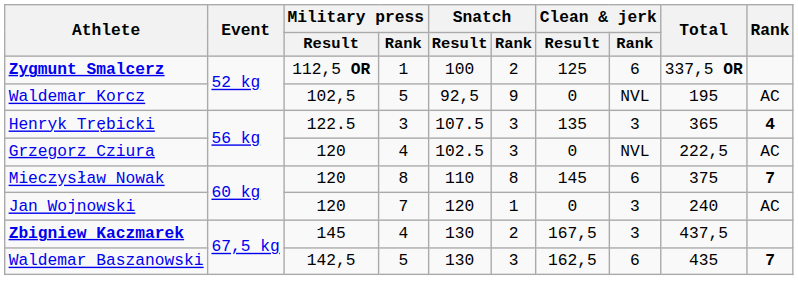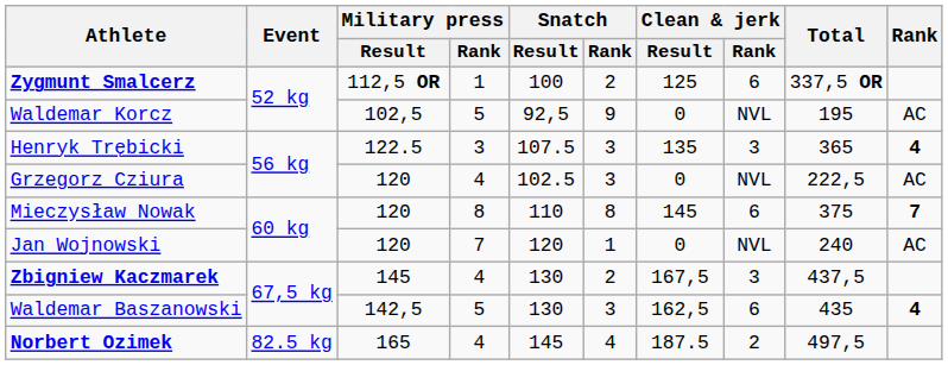 <table class="wikitable" style="font-size:90%">
 <tr>
 <th rowspan="2">Athlete</th>
 <th rowspan="2">Event</th>
 <th colspan="2">Military press</th>
 <th colspan="2">Snatch</th>
 <th colspan="2">Clean & jerk</th>
 <th rowspan="2">Total</th>
 <th rowspan="2">Rank</th>
 </tr>
 <tr style="font-size:95%">
 <th>Result</th>
 <th>Rank</th>
 <th>Result</th>
 <th>Rank</th>
 <th>Result</th>
 <th>Rank</th>
 </tr>
 <tr align=center>
 <td align=left><strong><a href='#'>Zygmunt Smalcerz</a></strong></td>
 <td style="text-align:left;" rowspan="2"><a href='#'>52 kg</a></td>
 <td>112,5 <strong>OR</strong></td>
 <td>1</td>
 <td>100</td>
 <td>2</td>
 <td>125</td>
 <td>6</td>
 <td>337,5 <strong>OR</strong></td>
 <td></td>
 </tr>
 <tr align=center>
 <td align=left><a href='#'>Waldemar Korcz</a></td>
 <td>102,5</td>
 <td>5</td>
 <td>92,5</td>
 <td>9</td>
 <td>0</td>
 <td>NVL</td>
 <td>195</td>
 <td>AC</td>
 </tr>
 <tr align=center>
 <td align=left><a href='#'>Henryk Trębicki</a></td>
 <td style="text-align:left;" rowspan="2"><a href='#'>56 kg</a></td>
 <td>122.5</td>
 <td>3</td>
 <td>107.5</td>
 <td>3</td>
 <td>135</td>
 <td>3</td>
 <td>365</td>
 <td><strong>4</strong></td>
 </tr>
 <tr align=center>
 <td align=left><a href='#'>Grzegorz Cziura</a></td>
 <td>120</td>
 <td>4</td>
 <td>102.5</td>
 <td>3</td>
 <td>0</td>
 <td>NVL</td>
 <td>222,5</td>
 <td>AC</td>
 </tr>
 <tr align=center>
 <td align=left><a href='#'>Mieczysław Nowak</a></td>
 <td style="text-align:left;" rowspan="2"><a href='#'>60 kg</a></td>
 <td>120</td>
 <td>8</td>
 <td>110</td>
 <td>8</td>
 <td>145</td>
 <td>6</td>
 <td>375</td>
 <td><strong>7</strong></td>
 </tr>
 <tr align=center>
 <td align=left><a href='#'>Jan Wojnowski</a></td>
 <td>120</td>
 <td>7</td>
 <td>120</td>
 <td>1</td>
 <td>0</td>
-<td>3</td>
+<td>NVL</td>
 <td>240</td>
 <td>AC</td>
 </tr>
 <tr align=center>
 <td align=left><strong><a href='#'>Zbigniew Kaczmarek</a></strong></td>
 <td style="text-align:left;" rowspan="2"><a href='#'>67,5 kg</a></td>
 <td>145</td>
 <td>4</td>
 <td>130</td>
 <td>2</td>
 <td>167,5</td>
 <td>3</td>
 <td>437,5</td>
 <td></td>
 </tr>
 <tr align=center>
 <td align=left><a href='#'>Waldemar Baszanowski</a></td>
 <td>142,5</td>
 <td>5</td>
 <td>130</td>
 <td>3</td>
 <td>162,5</td>
 <td>6</td>
 <td>435</td>
-<td><strong>7</strong></td>
+<td><strong>4</strong></td>
+</tr>
+<tr align=center>
+<td align=left><strong><a href='#'>Norbert Ozimek</a></strong></td>
+<td align=left><a href='#'>82.5 kg</a></td>
+<td>165</td>
+<td>4</td>
+<td>145</td>
+<td>4</td>
+<td>187.5</td>
+<td>2</td>
+<td>497,5</td>
+<td></td>
 </tr>
 </table>
